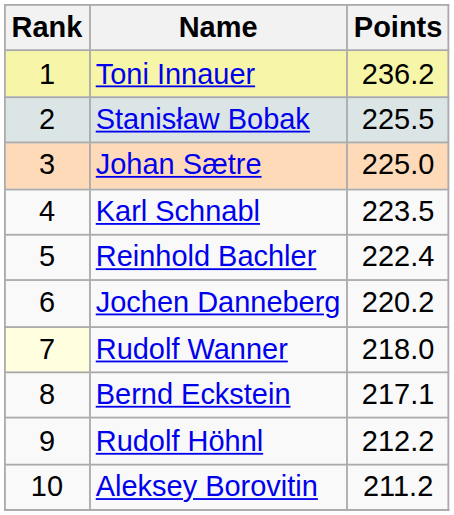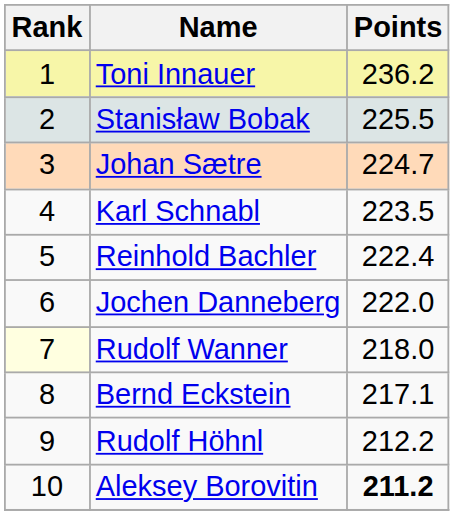 <table class="wikitable sortable">
 <tr>
 <th align=Center>Rank</th>
 <th>Name</th>
 <th>Points</th>
 </tr>
 <tr style="background:#F7F6A8">
 <td align=center>1</td>
 <td> <a href='#'>Toni Innauer</a></td>
 <td align=center>236.2</td>
 </tr>
 <tr style="background: #DCE5E5;">
 <td align=center>2</td>
 <td> <a href='#'>Stanisław Bobak</a></td>
 <td align=center>225.5</td>
 </tr>
 <tr style="background: #FFDAB9;">
 <td align=center>3</td>
 <td> <a href='#'>Johan Sætre</a></td>
-<td align=center>225.0</td>
+<td align=center>224.7</td>
 </tr>
 <tr>
 <td align=center>4</td>
 <td> <a href='#'>Karl Schnabl</a></td>
 <td align=center>223.5</td>
 </tr>
 <tr>
 <td align=center>5</td>
 <td> <a href='#'>Reinhold Bachler</a></td>
 <td align=center>222.4</td>
 </tr>
 <tr>
 <td align=center>6</td>
 <td> <a href='#'>Jochen Danneberg</a></td>
-<td align=center>220.2</td>
+<td align=center>222.0</td>
 </tr>
 <tr>
 <td align=center style="background: lightyellow;">7</td>
 <td> <a href='#'>Rudolf Wanner</a></td>
 <td align=center>218.0</td>
 </tr>
 <tr>
 <td align=center>8</td>
 <td> <a href='#'>Bernd Eckstein</a></td>
 <td align=center>217.1</td>
 </tr>
 <tr>
 <td align=center>9</td>
 <td> <a href='#'>Rudolf Höhnl</a></td>
 <td align=center>212.2</td>
 </tr>
 <tr>
 <td align=center>10</td>
 <td> <a href='#'>Aleksey Borovitin</a></td>
-<td align=center>211.2</td>
+<td align=center><strong>211.2</strong></td>
 </tr>
 <tr>
 </tr>
 </table>
